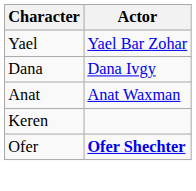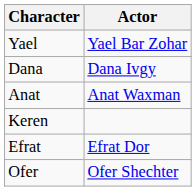 <table class="wikitable">
 <tr>
 <th>Character</th>
 <th>Actor</th>
 </tr>
 <tr>
 <td>Yael</td>
 <td><a href='#'>Yael Bar Zohar</a></td>
 </tr>
 <tr>
 <td>Dana</td>
 <td><a href='#'>Dana Ivgy</a></td>
 </tr>
 <tr>
 <td>Anat</td>
 <td><a href='#'>Anat Waxman</a></td>
 </tr>
 <tr>
 <td>Keren</td>
 <td></td>
 </tr>
 <tr>
+<td>Efrat</td>
+<td><a href='#'>Efrat Dor</a></td>
+</tr>
+<tr>
 <td>Ofer</td>
-<td><strong><a href='#'>Ofer Shechter</a></strong></td>
+<td><a href='#'>Ofer Shechter</a></td>
 </tr>
 </table>
